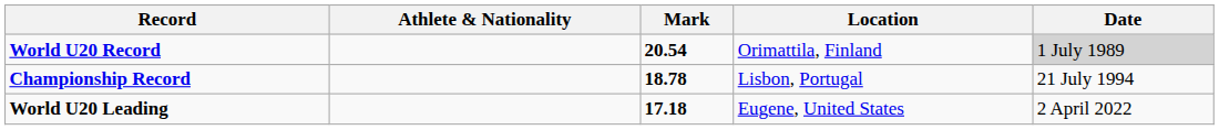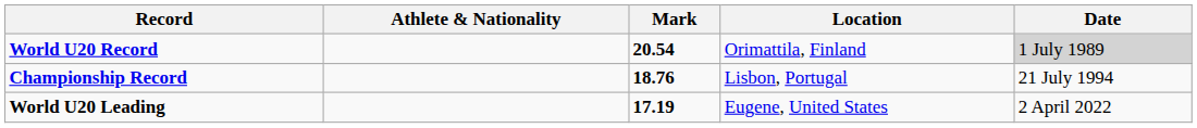 <table class="wikitable" width=65%>
 <tr>
 <th>Record</th>
 <th>Athlete & Nationality</th>
 <th>Mark</th>
 <th>Location</th>
 <th>Date</th>
 </tr>
 <tr>
 <td><strong><a href='#'>World U20 Record</a></strong></td>
 <td></td>
 <td><strong>20.54</strong></td>
 <td><a href='#'>Orimattila</a>, <a href='#'>Finland</a></td>
 <td style="background: lightgrey;">1 July 1989</td>
 </tr>
 <tr>
 <td><strong><a href='#'>Championship Record</a></strong></td>
 <td></td>
-<td><strong>18.78</strong></td>
+<td><strong>18.76</strong></td>
 <td><a href='#'>Lisbon</a>, <a href='#'>Portugal</a></td>
 <td>21 July 1994</td>
 </tr>
 <tr>
 <td><strong>World U20 Leading</strong></td>
 <td></td>
-<td><strong>17.18</strong></td>
+<td><strong>17.19</strong></td>
 <td><a href='#'>Eugene</a>, <a href='#'>United States</a></td>
 <td>2 April 2022</td>
 </tr>
 </table>
